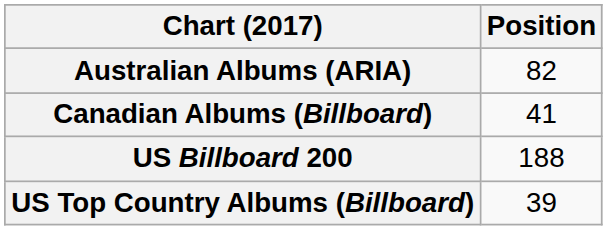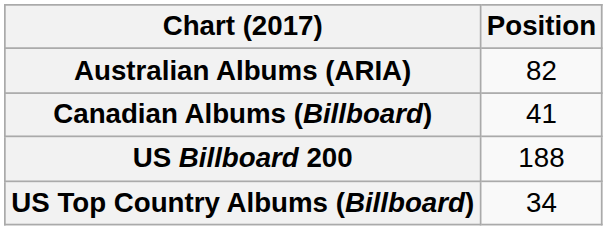 <table class="wikitable sortable plainrowheaders" style="text-align:center">
 <tr>
 <th scope="col">Chart (2017)</th>
 <th scope="col">Position</th>
 </tr>
 <tr>
 <th scope="row">Australian Albums (ARIA)</th>
 <td>82</td>
 </tr>
 <tr>
 <th scope="row">Canadian Albums (<em>Billboard</em>)</th>
 <td>41</td>
 </tr>
 <tr>
 <th scope="row">US <em>Billboard</em> 200</th>
 <td>188</td>
 </tr>
 <tr>
 <th scope="row">US Top Country Albums (<em>Billboard</em>)</th>
-<td>39</td>
+<td>34</td>
 </tr>
 </table>
